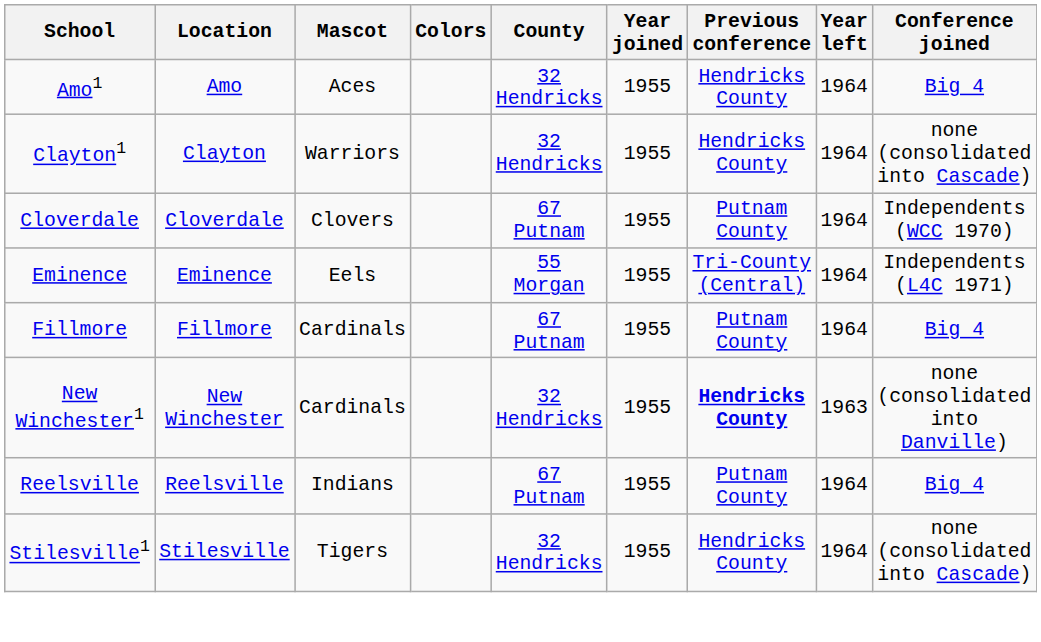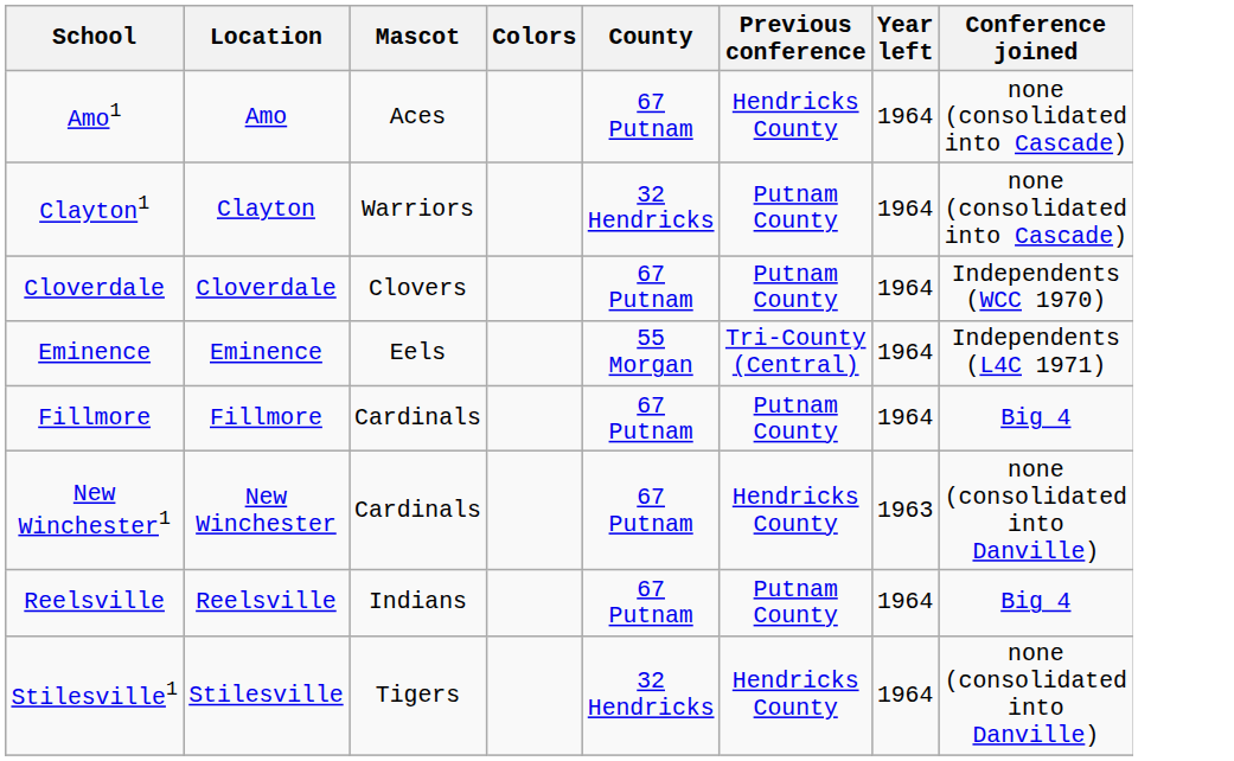 <table class="wikitable" style="text-align:center;">
 <tr>
 <th>School</th>
 <th>Location</th>
 <th>Mascot</th>
 <th>Colors</th>
 <th>County</th>
-<th>Year joined</th>
 <th>Previous conference</th>
 <th>Year left</th>
 <th>Conference joined</th>
 </tr>
 <tr>
 <td><a href='#'>Amo</a><sup>1</sup></td>
 <td><a href='#'>Amo</a></td>
 <td>Aces</td>
 <td> </td>
-<td><a href='#'>32<br>Hendricks</a></td>
-<td>1955</td>
+<td><a href='#'>67<br>Putnam</a></td>
 <td><a href='#'>Hendricks County</a></td>
 <td>1964</td>
-<td><a href='#'>Big 4</a></td>
+<td>none (consolidated<br>into <a href='#'>Cascade</a>)</td>
 </tr>
 <tr>
 <td><a href='#'>Clayton</a><sup>1</sup></td>
 <td><a href='#'>Clayton</a></td>
 <td>Warriors</td>
 <td> </td>
 <td><a href='#'>32<br>Hendricks</a></td>
-<td>1955</td>
-<td><a href='#'>Hendricks County</a></td>
+<td><a href='#'>Putnam County</a></td>
 <td>1964</td>
 <td>none (consolidated<br>into <a href='#'>Cascade</a>)</td>
 </tr>
 <tr>
 <td><a href='#'>Cloverdale</a></td>
 <td><a href='#'>Cloverdale</a></td>
 <td>Clovers</td>
 <td> </td>
 <td><a href='#'>67<br>Putnam</a></td>
-<td>1955</td>
 <td><a href='#'>Putnam County</a></td>
 <td>1964</td>
 <td>Independents<br>(<a href='#'>WCC</a> 1970)</td>
 </tr>
 <tr>
 <td><a href='#'>Eminence</a></td>
 <td><a href='#'>Eminence</a></td>
 <td>Eels</td>
 <td> </td>
 <td><a href='#'>55<br>Morgan</a></td>
-<td>1955</td>
 <td><a href='#'>Tri-County (Central)</a></td>
 <td>1964</td>
 <td>Independents<br>(<a href='#'>L4C</a> 1971)</td>
 </tr>
 <tr>
 <td><a href='#'>Fillmore</a></td>
 <td><a href='#'>Fillmore</a></td>
 <td>Cardinals</td>
 <td> </td>
 <td><a href='#'>67<br>Putnam</a></td>
-<td>1955</td>
 <td><a href='#'>Putnam County</a></td>
 <td>1964</td>
 <td><a href='#'>Big 4</a></td>
 </tr>
 <tr>
 <td><a href='#'>New Winchester</a><sup>1</sup></td>
 <td><a href='#'>New Winchester</a></td>
 <td>Cardinals</td>
 <td> </td>
-<td><a href='#'>32<br>Hendricks</a></td>
-<td>1955</td>
-<td><strong><a href='#'>Hendricks County</a></strong></td>
+<td><a href='#'>67<br>Putnam</a></td>
+<td><a href='#'>Hendricks County</a></td>
 <td>1963</td>
 <td>none (consolidated<br>into <a href='#'>Danville</a>)</td>
 </tr>
 <tr>
 <td><a href='#'>Reelsville</a></td>
 <td><a href='#'>Reelsville</a></td>
 <td>Indians</td>
 <td> </td>
 <td><a href='#'>67<br>Putnam</a></td>
-<td>1955</td>
 <td><a href='#'>Putnam County</a></td>
 <td>1964</td>
 <td><a href='#'>Big 4</a></td>
 </tr>
 <tr>
 <td><a href='#'>Stilesville</a><sup>1</sup></td>
 <td><a href='#'>Stilesville</a></td>
 <td>Tigers</td>
 <td> </td>
 <td><a href='#'>32<br>Hendricks</a></td>
-<td>1955</td>
 <td><a href='#'>Hendricks County</a></td>
 <td>1964</td>
-<td>none (consolidated<br>into <a href='#'>Cascade</a>)</td>
+<td>none (consolidated<br>into <a href='#'>Danville</a>)</td>
 </tr>
 </table>
